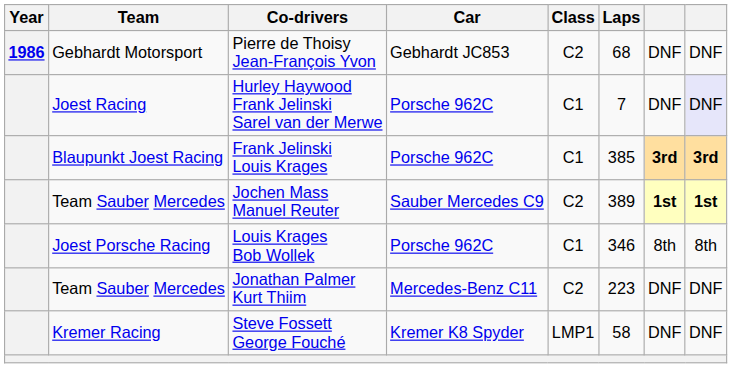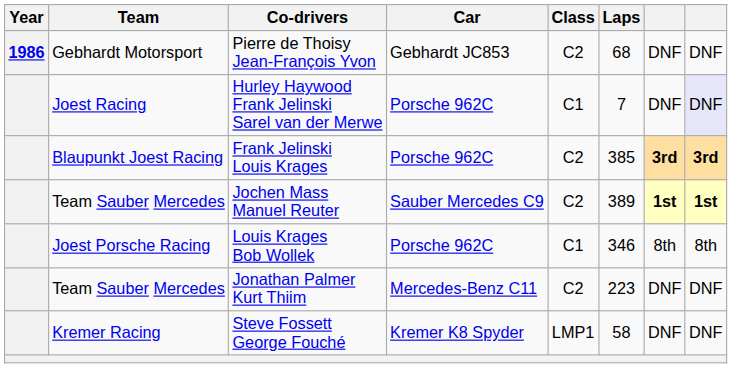 <table class="wikitable" style="text-align:center; font-size:90%">
 <tr>
 <th>Year</th>
 <th>Team</th>
 <th>Co-drivers</th>
 <th>Car</th>
 <th>Class</th>
 <th>Laps</th>
 <th></th>
 <th></th>
 </tr>
 <tr>
 <th><a href='#'>1986</a></th>
 <td align="left"> Gebhardt Motorsport</td>
 <td align="left"> Pierre de Thoisy<br> <a href='#'>Jean-François Yvon</a></td>
 <td align="left">Gebhardt JC853</td>
 <td>C2</td>
 <td>68</td>
 <td>DNF</td>
 <td>DNF</td>
 </tr>
 <tr>
 <th></th>
 <td align="left"> <a href='#'>Joest Racing</a></td>
 <td align="left"> <a href='#'>Hurley Haywood</a><br> <a href='#'>Frank Jelinski</a><br> <a href='#'>Sarel van der Merwe</a></td>
 <td align="left"><a href='#'>Porsche 962C</a></td>
 <td>C1</td>
 <td>7</td>
 <td>DNF</td>
 <td style="background: lavender;">DNF</td>
 </tr>
 <tr>
 <th></th>
 <td align="left"> <a href='#'>Blaupunkt Joest Racing</a></td>
 <td align="left"> <a href='#'>Frank Jelinski</a><br> <a href='#'>Louis Krages</a></td>
 <td align="left"><a href='#'>Porsche 962C</a></td>
-<td>C1</td>
+<td>C2</td>
 <td>385</td>
 <td style="background:#FFDF9F;"><strong>3rd</strong></td>
 <td style="background:#FFDF9F;"><strong>3rd</strong></td>
 </tr>
 <tr>
 <th></th>
 <td align="left"> Team <a href='#'>Sauber</a> <a href='#'>Mercedes</a></td>
 <td align="left"> <a href='#'>Jochen Mass</a><br> <a href='#'>Manuel Reuter</a></td>
 <td align="left"><a href='#'>Sauber Mercedes C9</a></td>
 <td>C2</td>
 <td>389</td>
 <td style="background:#FFFFBF;"><strong>1st</strong></td>
 <td style="background:#FFFFBF;"><strong>1st</strong></td>
 </tr>
 <tr>
 <th></th>
 <td align="left"> <a href='#'>Joest Porsche Racing</a></td>
 <td align="left"> <a href='#'>Louis Krages</a><br> <a href='#'>Bob Wollek</a></td>
 <td align="left"><a href='#'>Porsche 962C</a></td>
 <td>C1</td>
 <td>346</td>
 <td>8th</td>
 <td>8th</td>
 </tr>
 <tr>
 <th></th>
 <td align="left"> Team <a href='#'>Sauber</a> <a href='#'>Mercedes</a></td>
 <td align="left"> <a href='#'>Jonathan Palmer</a><br> <a href='#'>Kurt Thiim</a></td>
 <td align="left"><a href='#'>Mercedes-Benz C11</a></td>
 <td>C2</td>
 <td>223</td>
 <td>DNF</td>
 <td>DNF</td>
 </tr>
 <tr>
 <th></th>
 <td align="left"> <a href='#'>Kremer Racing</a></td>
 <td align="left"> <a href='#'>Steve Fossett</a><br> <a href='#'>George Fouché</a></td>
 <td align="left"><a href='#'>Kremer K8 Spyder</a></td>
 <td>LMP1</td>
 <td>58</td>
 <td>DNF</td>
 <td>DNF</td>
 </tr>
 <tr>
 <th colspan="8"></th>
 </tr>
 </table>
